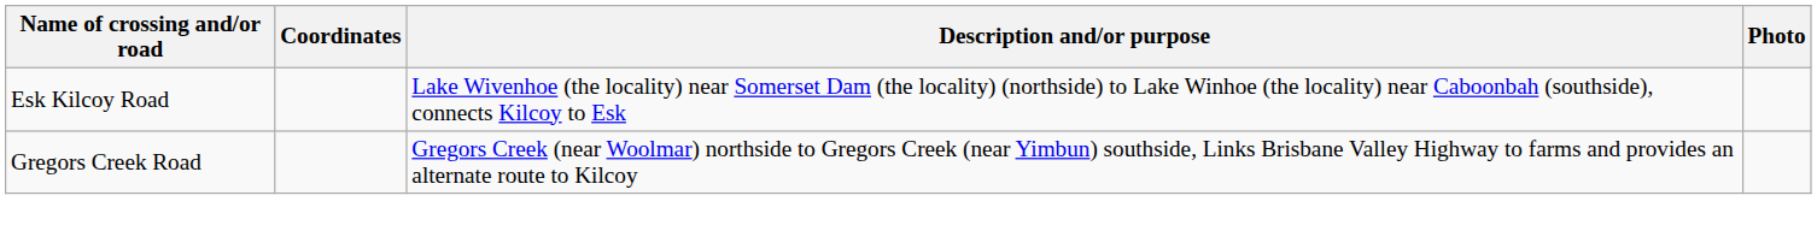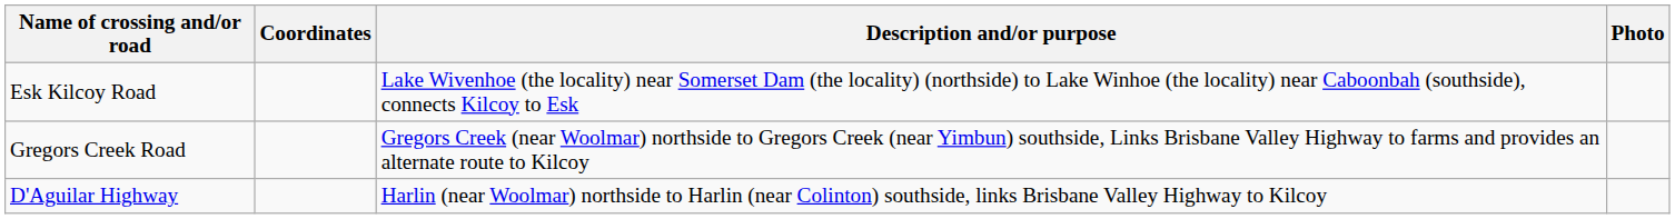 <table class="wikitable">
 <tr>
 <th>Name of crossing and/or road</th>
 <th>Coordinates</th>
 <th>Description and/or purpose</th>
 <th>Photo</th>
 </tr>
 <tr>
 <td>Esk Kilcoy Road</td>
 <td></td>
 <td><a href='#'>Lake Wivenhoe</a> (the locality) near <a href='#'>Somerset Dam</a> (the locality) (northside) to Lake Winhoe (the locality) near <a href='#'>Caboonbah</a> (southside), connects <a href='#'>Kilcoy</a> to <a href='#'>Esk</a></td>
 <td></td>
 </tr>
 <tr>
 <td>Gregors Creek Road</td>
 <td></td>
 <td><a href='#'>Gregors Creek</a> (near <a href='#'>Woolmar</a>) northside to Gregors Creek (near <a href='#'>Yimbun</a>) southside, Links Brisbane Valley Highway to farms and provides an alternate route to Kilcoy</td>
 <td></td>
 </tr>
+<tr>
+<td><a href='#'>D'Aguilar Highway</a></td>
+<td></td>
+<td><a href='#'>Harlin</a> (near <a href='#'>Woolmar</a>) northside to Harlin (near <a href='#'>Colinton</a>) southside, links Brisbane Valley Highway to Kilcoy</td>
+<td></td>
+</tr>
 </table>
